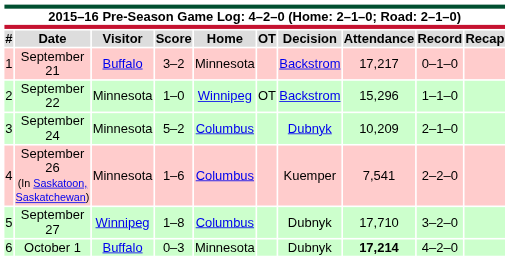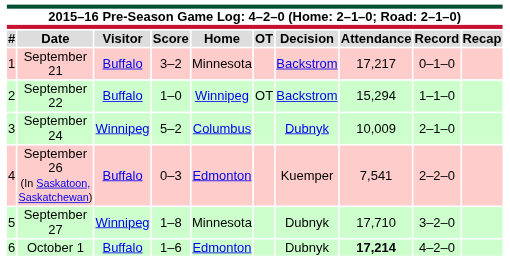 <table class="toccolours collapsible collapsed" style="width:90%; clear:both; margin:1.5em auto; text-align:center;">
 <tr>
 <th colspan=10 style="background:#fff; border-top:#004F30 5px solid; border-bottom:#C51230 5px solid;">2015–16 Pre-Season Game Log: 4–2–0 (Home: 2–1–0; Road: 2–1–0)</th>
 </tr>
 <tr style="text-align:center; background:#ddd;">
 <th>#</th>
 <th>Date</th>
 <th>Visitor</th>
 <th>Score</th>
 <th>Home</th>
 <th>OT</th>
 <th>Decision</th>
 <th>Attendance</th>
 <th>Record</th>
 <th>Recap</th>
 </tr>
 <tr style="background:#fcc;">
 <td>1</td>
 <td>September 21</td>
 <td><a href='#'>Buffalo</a></td>
 <td>3–2</td>
 <td>Minnesota</td>
 <td></td>
 <td><a href='#'>Backstrom</a></td>
 <td>17,217</td>
 <td>0–1–0</td>
 <td></td>
 </tr>
 <tr style="background:#cfc;">
 <td>2</td>
 <td>September 22</td>
-<td>Minnesota</td>
+<td><a href='#'>Buffalo</a></td>
 <td>1–0</td>
 <td><a href='#'>Winnipeg</a></td>
 <td>OT</td>
 <td><a href='#'>Backstrom</a></td>
-<td>15,296</td>
+<td>15,294</td>
 <td>1–1–0</td>
 <td></td>
 </tr>
 <tr style="background:#cfc;">
 <td>3</td>
 <td>September 24</td>
-<td>Minnesota</td>
+<td><a href='#'>Winnipeg</a></td>
 <td>5–2</td>
 <td><a href='#'>Columbus</a></td>
 <td></td>
 <td><a href='#'>Dubnyk</a></td>
-<td>10,209</td>
+<td>10,009</td>
 <td>2–1–0</td>
 <td></td>
 </tr>
 <tr style="background:#fcc;">
 <td>4</td>
 <td>September 26<br><small>(In <a href='#'>Saskatoon, Saskatchewan</a>)</small></td>
-<td>Minnesota</td>
-<td>1–6</td>
-<td><a href='#'>Columbus</a></td>
+<td><a href='#'>Buffalo</a></td>
+<td>0–3</td>
+<td><a href='#'>Edmonton</a></td>
 <td></td>
 <td>Kuemper</td>
 <td>7,541</td>
 <td>2–2–0</td>
 <td></td>
 </tr>
 <tr style="background:#cfc;">
 <td>5</td>
 <td>September 27</td>
 <td><a href='#'>Winnipeg</a></td>
 <td>1–8</td>
-<td><a href='#'>Columbus</a></td>
+<td>Minnesota</td>
 <td></td>
 <td>Dubnyk</td>
 <td>17,710</td>
 <td>3–2–0</td>
 <td></td>
 </tr>
 <tr style="background:#cfc;">
 <td>6</td>
 <td>October 1</td>
 <td><a href='#'>Buffalo</a></td>
-<td>0–3</td>
-<td>Minnesota</td>
+<td>1–6</td>
+<td><a href='#'>Edmonton</a></td>
 <td></td>
 <td>Dubnyk</td>
 <td><strong>17,214</strong></td>
 <td>4–2–0</td>
 <td></td>
 </tr>
 </table>
